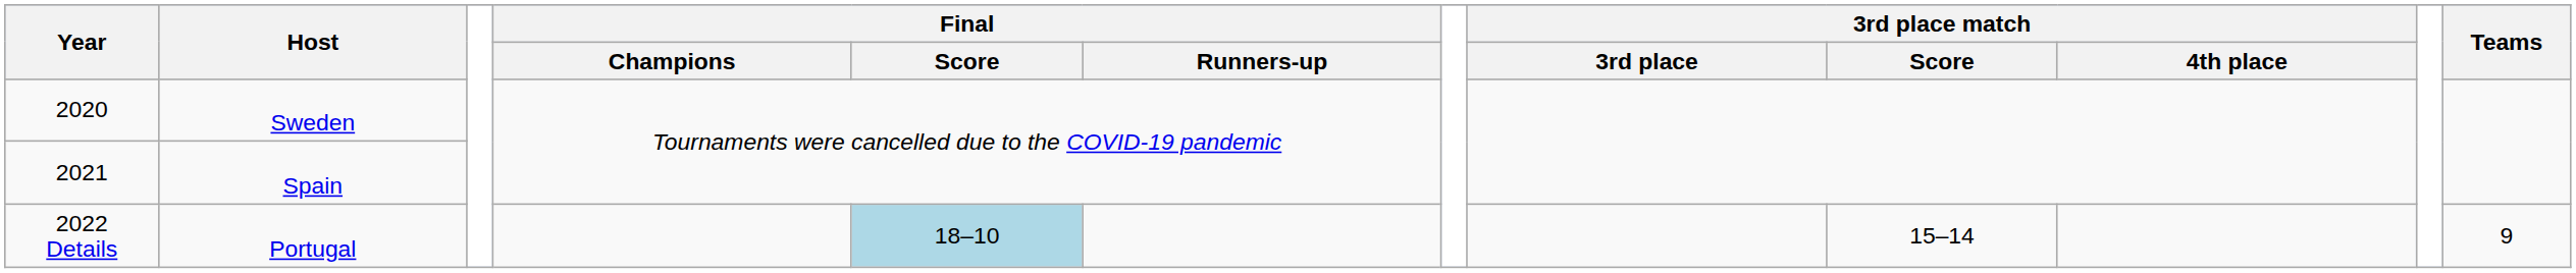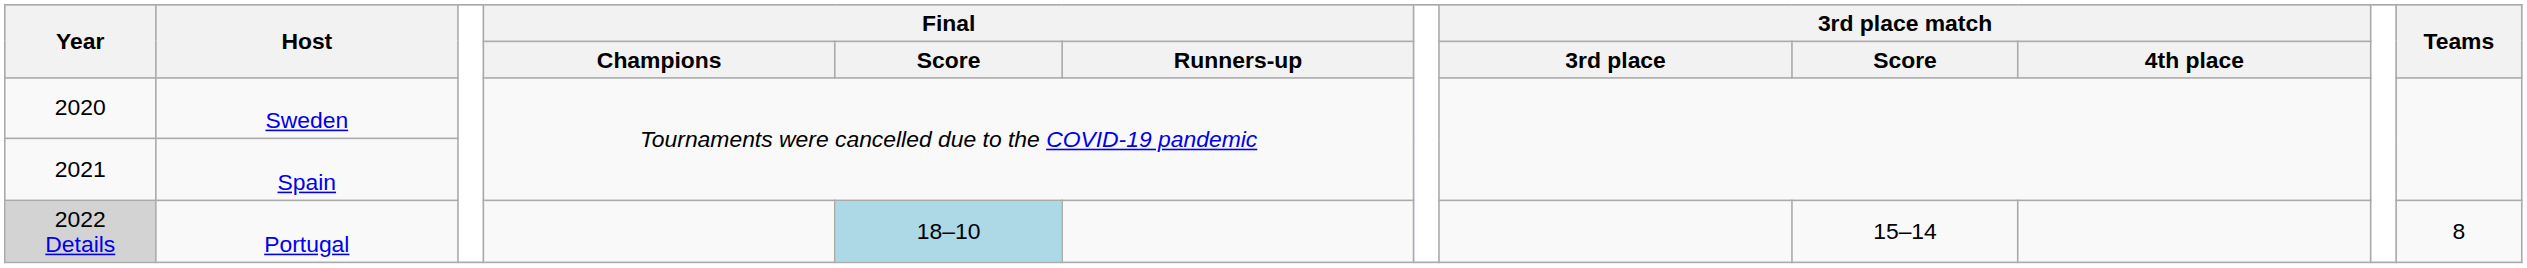 <table class="wikitable" style="font-size:90%; width: 100%; text-align: center;">
 <tr style="background-color:#c1d8ff;">
 <th rowspan=2 width=6%>Year</th>
 <th rowspan=2 width=12%>Host</th>
 <th width=1% rowspan=5 style="background-color:#ffffff;"></th>
 <th colspan=3>Final</th>
 <th width=1% rowspan=5 style="background-color:#ffffff;"></th>
 <th colspan=3>3rd place match</th>
 <th width=1% rowspan=5 style="background-color:#ffffff;"></th>
 <th rowspan=2 width=5%>Teams</th>
 </tr>
 <tr style="background-color:#efefef;">
 <th width=14%>Champions</th>
 <th width=9%>Score</th>
 <th width=14%>Runners-up</th>
 <th width=14%>3rd place</th>
 <th width=9%>Score</th>
 <th width=14%>4th place</th>
 </tr>
 <tr>
 <td>2020</td>
 <td><br><a href='#'>Sweden</a></td>
 <td colspan=3 rowspan=2><em>Tournaments were cancelled due to the <a href='#'>COVID-19 pandemic</a></em></td>
 <td colspan=3 rowspan=2></td>
 <td rowspan=2></td>
 </tr>
 <tr>
 <td>2021</td>
 <td><br><a href='#'>Spain</a></td>
 </tr>
 <tr>
-<td>2022<br><a href='#'>Details</a></td>
+<td style="background: lightgrey;">2022<br><a href='#'>Details</a></td>
 <td><br><a href='#'>Portugal</a></td>
 <td><strong></strong></td>
 <td style="background: lightblue;">18–10</td>
 <td></td>
 <td></td>
 <td>15–14</td>
 <td></td>
-<td>9</td>
+<td>8</td>
 </tr>
 </table>
